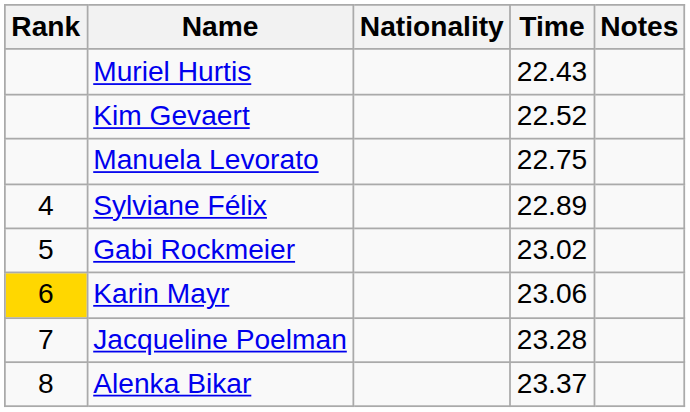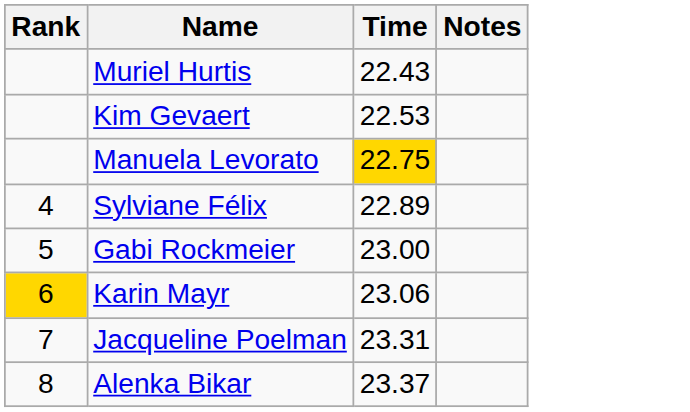 <table class="wikitable sortable" style="text-align:center">
 <tr>
 <th>Rank</th>
 <th>Name</th>
-<th>Nationality</th>
 <th>Time</th>
 <th>Notes</th>
 </tr>
 <tr>
 <td></td>
 <td align=left><a href='#'>Muriel Hurtis</a></td>
-<td align=left></td>
 <td>22.43</td>
 <td></td>
 </tr>
 <tr>
 <td></td>
 <td align=left><a href='#'>Kim Gevaert</a></td>
-<td align=left></td>
-<td>22.52</td>
+<td>22.53</td>
 <td></td>
 </tr>
 <tr>
 <td></td>
 <td align=left><a href='#'>Manuela Levorato</a></td>
-<td align=left></td>
-<td>22.75</td>
+<td style="background: gold;">22.75</td>
 <td></td>
 </tr>
 <tr>
 <td>4</td>
 <td align=left><a href='#'>Sylviane Félix</a></td>
-<td align=left></td>
 <td>22.89</td>
 <td></td>
 </tr>
 <tr>
 <td>5</td>
 <td align=left><a href='#'>Gabi Rockmeier</a></td>
-<td align=left></td>
-<td>23.02</td>
+<td>23.00</td>
 <td></td>
 </tr>
 <tr>
 <td style="background: gold;">6</td>
 <td align=left><a href='#'>Karin Mayr</a></td>
-<td align=left></td>
 <td>23.06</td>
 <td></td>
 </tr>
 <tr>
 <td>7</td>
 <td align=left><a href='#'>Jacqueline Poelman</a></td>
-<td align=left></td>
-<td>23.28</td>
+<td>23.31</td>
 <td></td>
 </tr>
 <tr>
 <td>8</td>
 <td align=left><a href='#'>Alenka Bikar</a></td>
-<td align=left></td>
 <td>23.37</td>
 <td></td>
 </tr>
 </table>
